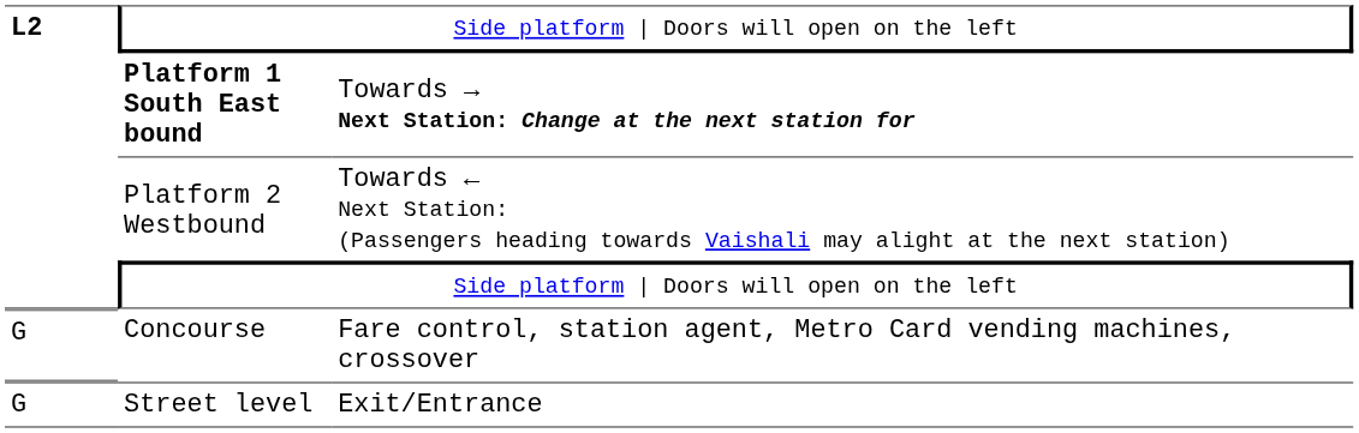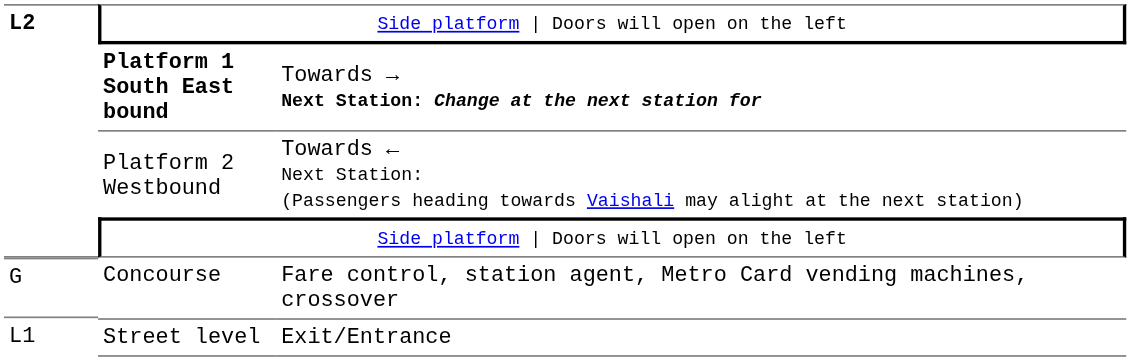 <table table border=0 cellspacing=0 cellpadding=3>
 <tr>
 <td style="border-top:solid 1px grey;border-bottom:solid 1px grey;" width=50 rowspan=4 valign=top><strong>L2</strong></td>
 <td style="border-top:solid 1px grey;border-right:solid 2px black;border-left:solid 2px black;border-bottom:solid 2px black;text-align:center;" colspan=2><small><a href='#'>Side platform</a> | Doors will open on the left </small></td>
 </tr>
 <tr>
 <td style="border-bottom:solid 1px grey;" width=100><span><strong>Platform 1</strong><br><strong>South East bound</strong></span></td>
 <td style="border-bottom:solid 1px grey;" width=500>Towards → <br><small><strong>Next Station:</strong> </small> <small><strong><em>Change at the next station for <strong><em></small></td>
 </tr>
 <tr>
 <td><span></strong>Platform 2<strong><br></strong>Westbound<strong></span></td>
 <td><span></span>Towards ← <br><small></strong>Next Station:<strong> </small><br><small></em></strong>(Passengers heading towards <a href='#'>Vaishali</a> may alight at the next station)<strong><em></small></td>
 </tr>
 <tr>
 <td style="border-top:solid 2px black;border-right:solid 2px black;border-left:solid 2px black;border-bottom:solid 1px grey;text-align:center;" colspan=2><small><a href='#'>Side platform</a> | Doors will open on the left </small></td>
 </tr>
 <tr>
 <td style="border-bottom:solid 1px grey;border-top:solid 1px grey;" width=50 valign=top></strong>G<strong></td>
 <td valign=top>Concourse</td>
 <td valign=top>Fare control, station agent, Metro Card vending machines, crossover</td>
 </tr>
 <tr>
-<td style="border-bottom:solid 1px grey;border-top:solid 1px grey;" width=50 valign=top></strong>G<strong></td>
+<td valign=top></strong>L1<strong></td>
 <td style="border-top:solid 1px grey;border-bottom:solid 1px grey;" width=100 valign=top>Street level</td>
 <td style="border-top:solid 1px grey;border-bottom:solid 1px grey;" width=500 valign=top>Exit/Entrance</td>
 </tr>
 </table>
